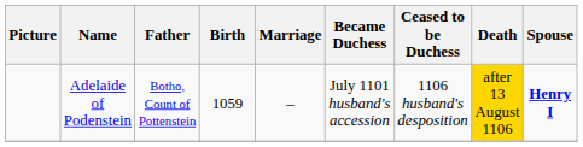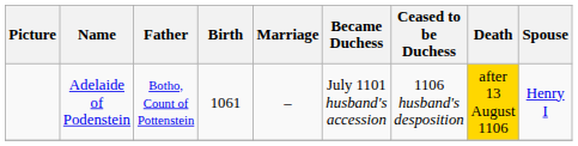 <table width=95% class="wikitable">
 <tr>
 <th width = "8%">Picture</th>
 <th width = "10%">Name</th>
 <th width = "9%">Father</th>
 <th width = "10%">Birth</th>
 <th width = "9%">Marriage</th>
 <th width = "9%">Became Duchess</th>
 <th width = "9%">Ceased to be Duchess</th>
 <th width = "9%">Death</th>
 <th width = "6%">Spouse</th>
 </tr>
 <tr>
 <td align="center"></td>
 <td align="center"><a href='#'>Adelaide of Podenstein</a></td>
 <td align="center"><small><a href='#'>Botho, Count of Pottenstein</a></small></td>
-<td align="center">1059</td>
+<td align="center">1061</td>
 <td align="center">–</td>
 <td align="center">July 1101<br><em>husband's accession</em></td>
 <td align="center">1106<br><em>husband's desposition</em></td>
 <td align="center" style="background: gold;">after 13 August 1106</td>
-<td align="center"><strong><a href='#'>Henry I</a></strong></td>
+<td align="center"><a href='#'>Henry I</a></td>
 </tr>
 <tr>
 </tr>
 </table>
